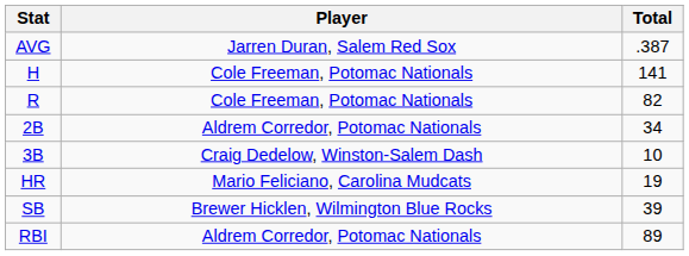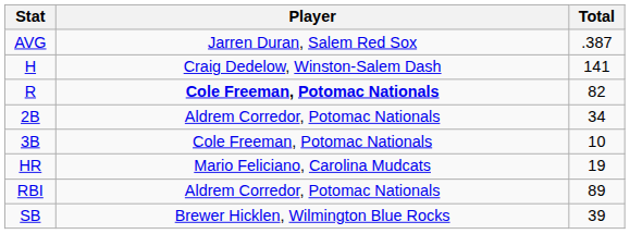 <table class="wikitable" width="40%" style="text-align:center;">
 <tr>
 <th width="5%">Stat</th>
 <th width="60%">Player</th>
 <th width="5%">Total</th>
 </tr>
 <tr>
 <td><a href='#'>AVG</a></td>
 <td><a href='#'>Jarren Duran</a>, <a href='#'>Salem Red Sox</a></td>
 <td>.387</td>
 </tr>
 <tr>
 <td><a href='#'>H</a></td>
-<td><a href='#'>Cole Freeman</a>, <a href='#'>Potomac Nationals</a></td>
+<td><a href='#'>Craig Dedelow</a>, <a href='#'>Winston-Salem Dash</a></td>
 <td>141</td>
 </tr>
 <tr>
 <td><a href='#'>R</a></td>
-<td><a href='#'>Cole Freeman</a>, <a href='#'>Potomac Nationals</a></td>
+<td><strong><a href='#'>Cole Freeman</a>, <a href='#'>Potomac Nationals</a></strong></td>
 <td>82</td>
 </tr>
 <tr>
 <td><a href='#'>2B</a></td>
 <td><a href='#'>Aldrem Corredor</a>, <a href='#'>Potomac Nationals</a></td>
 <td>34</td>
 </tr>
 <tr>
 <td><a href='#'>3B</a></td>
-<td><a href='#'>Craig Dedelow</a>, <a href='#'>Winston-Salem Dash</a></td>
+<td><a href='#'>Cole Freeman</a>, <a href='#'>Potomac Nationals</a></td>
 <td>10</td>
 </tr>
 <tr>
 <td><a href='#'>HR</a></td>
 <td><a href='#'>Mario Feliciano</a>, <a href='#'>Carolina Mudcats</a></td>
 <td>19</td>
 </tr>
 <tr>
+<td><a href='#'>RBI</a></td>
+<td><a href='#'>Aldrem Corredor</a>, <a href='#'>Potomac Nationals</a></td>
+<td>89</td>
+</tr>
+<tr>
 <td><a href='#'>SB</a></td>
 <td><a href='#'>Brewer Hicklen</a>, <a href='#'>Wilmington Blue Rocks</a></td>
 <td>39</td>
 </tr>
-<tr>
-<td><a href='#'>RBI</a></td>
-<td><a href='#'>Aldrem Corredor</a>, <a href='#'>Potomac Nationals</a></td>
-<td>89</td>
-</tr>
 </table>
